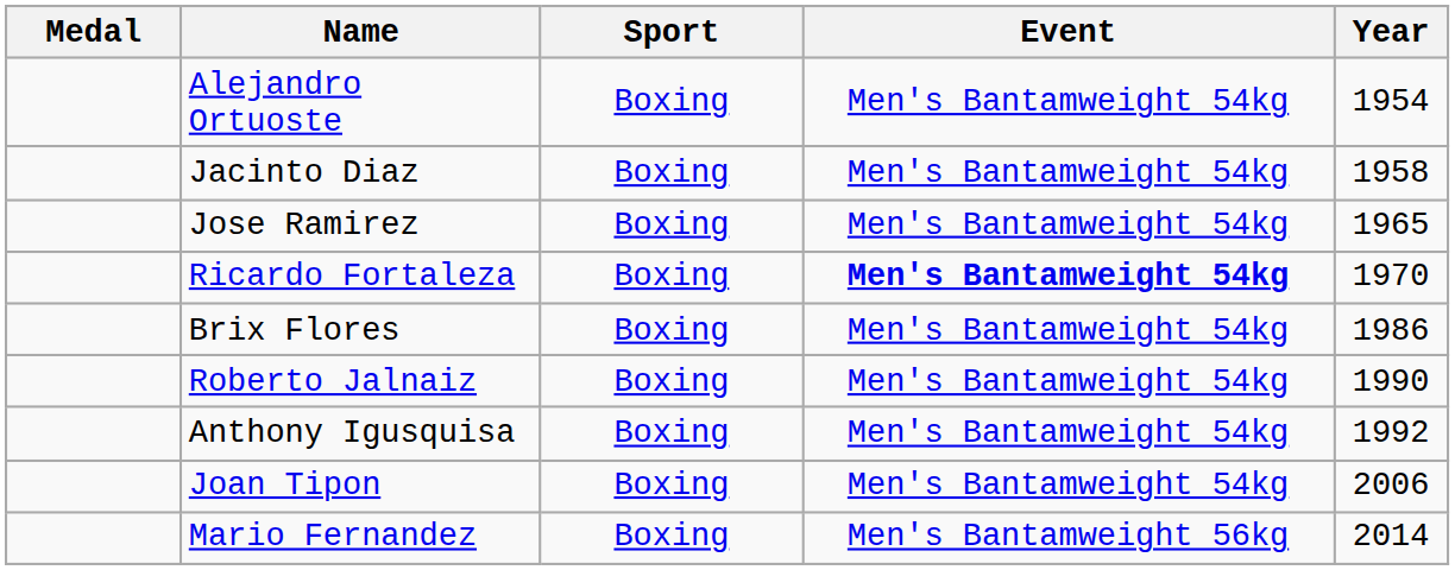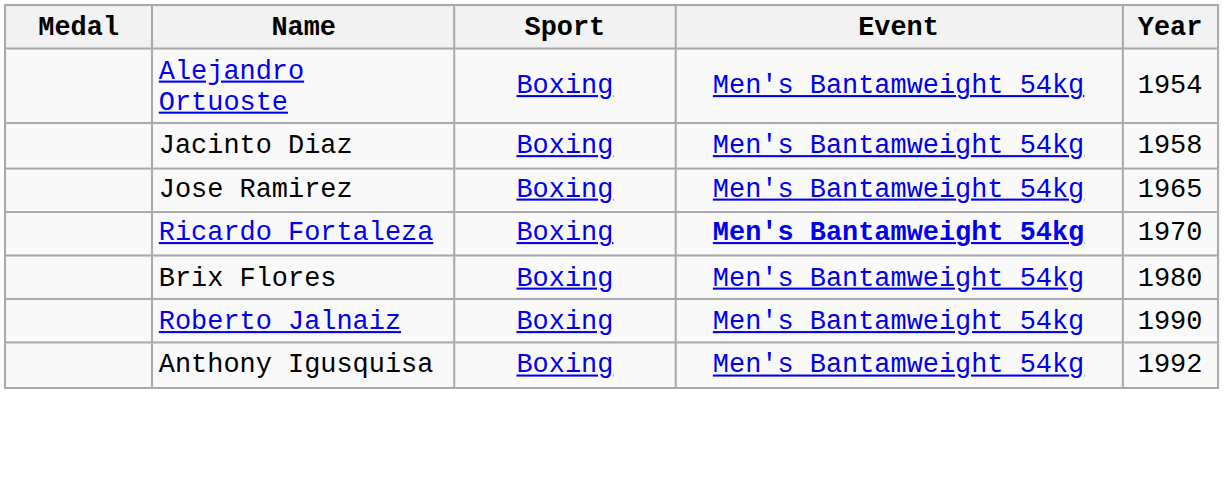 <table class="wikitable"  style="font-size:100%;  text-align:center;">
 <tr>
 <th width="65">Medal</th>
 <th width="140">Name</th>
 <th width="100">Sport</th>
 <th width="210">Event</th>
 <th width="40">Year</th>
 </tr>
 <tr>
 <td></td>
 <td align=left><a href='#'>Alejandro Ortuoste</a></td>
 <td><a href='#'>Boxing</a></td>
 <td><a href='#'>Men's Bantamweight 54kg</a></td>
 <td>1954</td>
 </tr>
 <tr>
 <td></td>
 <td align=left>Jacinto Diaz</td>
 <td><a href='#'>Boxing</a></td>
 <td><a href='#'>Men's Bantamweight 54kg</a></td>
 <td>1958</td>
 </tr>
 <tr>
 <td></td>
 <td align=left>Jose Ramirez</td>
 <td><a href='#'>Boxing</a></td>
 <td><a href='#'>Men's Bantamweight 54kg</a></td>
 <td>1965</td>
 </tr>
 <tr>
 <td></td>
 <td align=left><a href='#'>Ricardo Fortaleza</a></td>
 <td><a href='#'>Boxing</a></td>
 <td><strong><a href='#'>Men's Bantamweight 54kg</a></strong></td>
 <td>1970</td>
 </tr>
 <tr>
 <td></td>
 <td align=left>Brix Flores</td>
 <td><a href='#'>Boxing</a></td>
 <td><a href='#'>Men's Bantamweight 54kg</a></td>
-<td>1986</td>
+<td>1980</td>
 </tr>
 <tr>
 <td></td>
 <td align=left><a href='#'>Roberto Jalnaiz</a></td>
 <td><a href='#'>Boxing</a></td>
 <td><a href='#'>Men's Bantamweight 54kg</a></td>
 <td>1990</td>
 </tr>
 <tr>
 <td></td>
 <td align=left>Anthony Igusquisa</td>
 <td><a href='#'>Boxing</a></td>
 <td><a href='#'>Men's Bantamweight 54kg</a></td>
 <td>1992</td>
 </tr>
-<tr>
-<td></td>
-<td align=left><a href='#'>Joan Tipon</a></td>
-<td><a href='#'>Boxing</a></td>
-<td><a href='#'>Men's Bantamweight 54kg</a></td>
-<td>2006</td>
-</tr>
-<tr>
-<td></td>
-<td align=left><a href='#'>Mario Fernandez</a></td>
-<td><a href='#'>Boxing</a></td>
-<td><a href='#'>Men's Bantamweight 56kg</a></td>
-<td>2014</td>
-</tr>
 </table>
